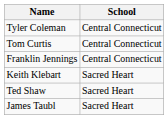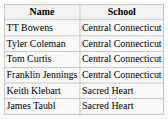 <table class=wikitable>
 <tr>
 <th>Name</th>
 <th>School</th>
+</tr>
+<tr>
+<td>TT Bowens</td>
+<td>Central Connecticut</td>
 </tr>
 <tr>
 <td>Tyler Coleman</td>
 <td>Central Connecticut</td>
 </tr>
 <tr>
 <td>Tom Curtis</td>
 <td>Central Connecticut</td>
 </tr>
 <tr>
 <td>Franklin Jennings</td>
 <td>Central Connecticut</td>
 </tr>
 <tr>
 <td>Keith Klebart</td>
 <td>Sacred Heart</td>
 </tr>
 <tr>
-<td>Ted Shaw</td>
-<td>Sacred Heart</td>
-</tr>
-<tr>
 <td>James Taubl</td>
 <td>Sacred Heart</td>
 </tr>
 </table>
